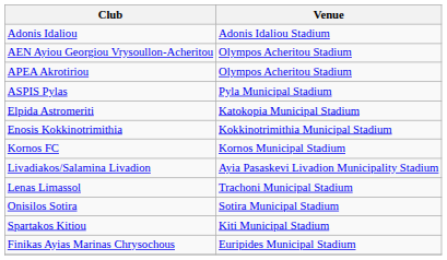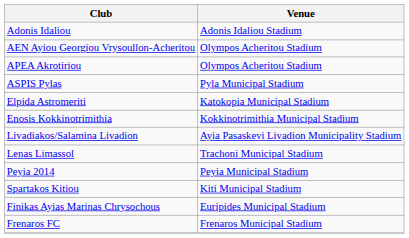 <table class="wikitable" style="font-size:90%">
 <tr>
 <th>Club</th>
 <th>Venue</th>
 </tr>
 <tr>
 <td><a href='#'>Adonis Idaliou</a></td>
 <td><a href='#'>Adonis Idaliou Stadium</a></td>
 </tr>
 <tr>
 <td><a href='#'>AEN Ayiou Georgiou Vrysoullon-Acheritou</a></td>
 <td><a href='#'>Olympos Acheritou Stadium</a></td>
 </tr>
 <tr>
 <td><a href='#'>APEA Akrotiriou</a></td>
 <td><a href='#'>Olympos Acheritou Stadium</a></td>
 </tr>
 <tr>
 <td><a href='#'>ASPIS Pylas</a></td>
 <td><a href='#'>Pyla Municipal Stadium</a></td>
 </tr>
 <tr>
 <td><a href='#'>Elpida Astromeriti</a></td>
 <td><a href='#'>Katokopia Municipal Stadium</a></td>
 </tr>
 <tr>
 <td><a href='#'>Enosis Kokkinotrimithia</a></td>
 <td><a href='#'>Kokkinotrimithia Municipal Stadium</a></td>
 </tr>
 <tr>
-<td><a href='#'>Kornos FC</a></td>
-<td><a href='#'>Kornos Municipal Stadium</a></td>
-</tr>
-<tr>
 <td><a href='#'>Livadiakos/Salamina Livadion</a></td>
 <td><a href='#'>Ayia Pasaskevi Livadion Municipality Stadium</a></td>
 </tr>
 <tr>
 <td><a href='#'>Lenas Limassol</a></td>
 <td><a href='#'>Trachoni Municipal Stadium</a></td>
 </tr>
 <tr>
-<td><a href='#'>Onisilos Sotira</a></td>
-<td><a href='#'>Sotira Municipal Stadium</a></td>
+<td><a href='#'>Peyia 2014</a></td>
+<td><a href='#'>Peyia Municipal Stadium</a></td>
 </tr>
 <tr>
 <td><a href='#'>Spartakos Kitiou</a></td>
 <td><a href='#'>Kiti Municipal Stadium</a></td>
 </tr>
 <tr>
 <td><a href='#'>Finikas Ayias Marinas Chrysochous</a></td>
 <td><a href='#'>Euripides Municipal Stadium</a></td>
 </tr>
 <tr>
+<td><a href='#'>Frenaros FC</a></td>
+<td><a href='#'>Frenaros Municipal Stadium</a></td>
+</tr>
+<tr>
 </tr>
 </table>
